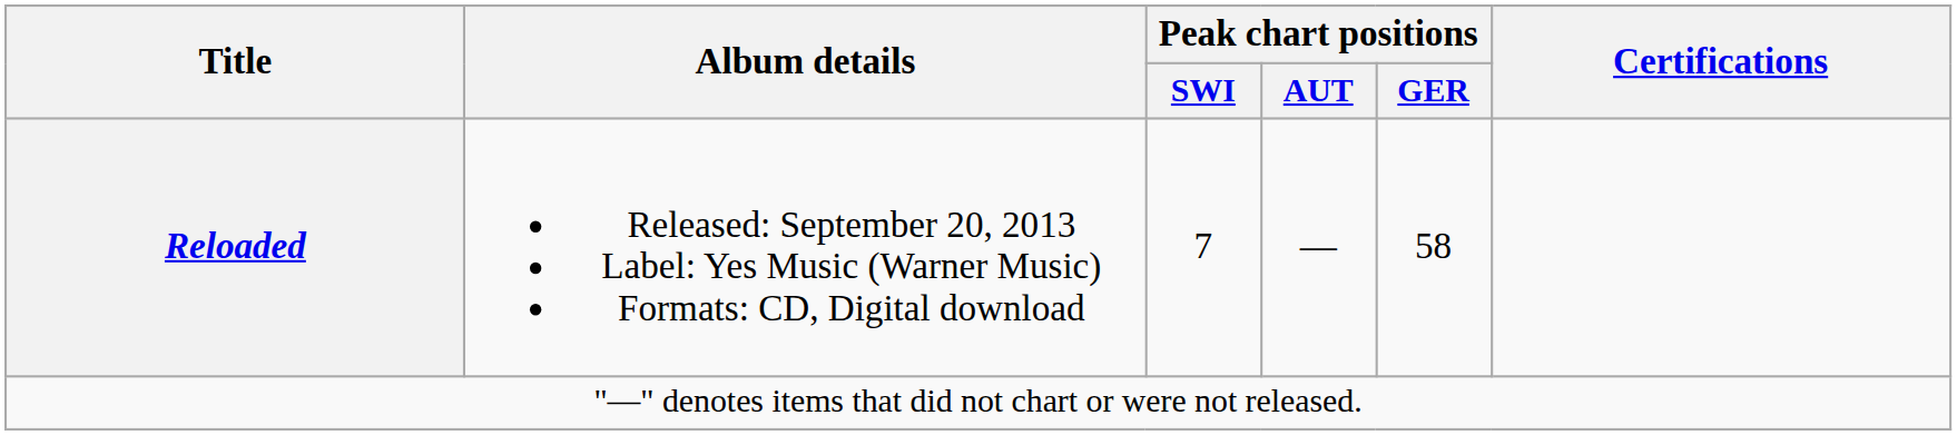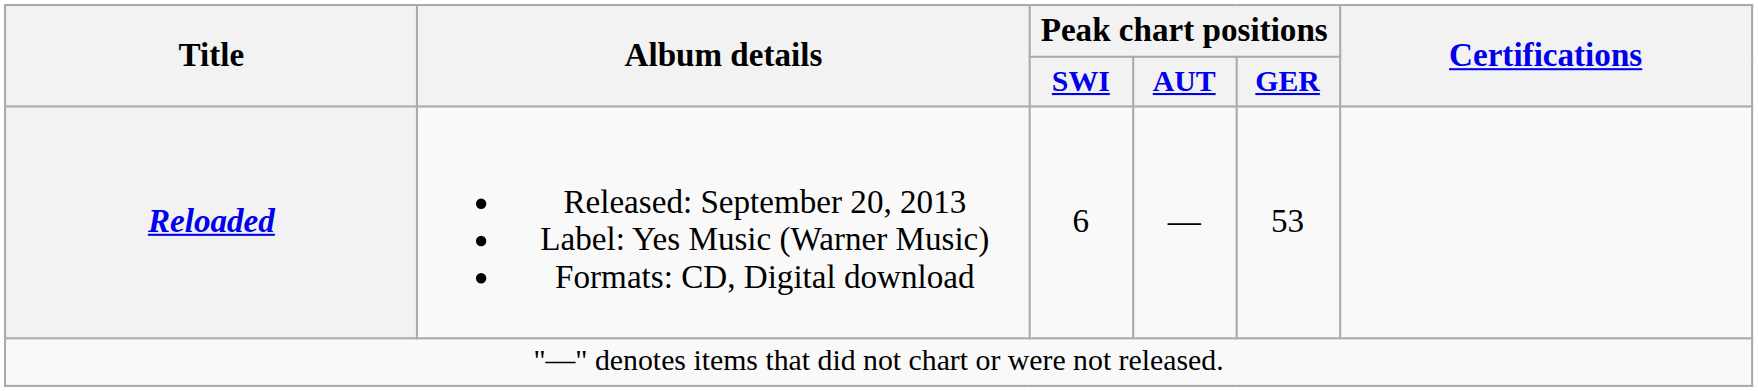 <table class="wikitable plainrowheaders" style="text-align:center;">
 <tr>
 <th scope="col" rowspan="2" style="width:12em;">Title</th>
 <th scope="col" rowspan="2" style="width:18em;">Album details</th>
 <th scope="col" colspan="3">Peak chart positions</th>
 <th scope="col" rowspan="2" style="width:12em;"><a href='#'>Certifications</a></th>
 </tr>
 <tr>
 <th scope="col" style="width:3em;font-size:90%;"><a href='#'>SWI</a><br></th>
 <th scope="col" style="width:3em;font-size:90%;"><a href='#'>AUT</a><br></th>
 <th scope="col" style="width:3em;font-size:90%;"><a href='#'>GER</a><br></th>
 </tr>
 <tr>
 <th scope="row"><em><a href='#'>Reloaded</a></em></th>
 <td><br><ul><li>Released: September 20, 2013</li><li>Label: Yes Music (Warner Music)</li><li>Formats: CD, Digital download</li></ul></td>
-<td>7</td>
+<td>6</td>
 <td>—</td>
-<td>58</td>
+<td>53</td>
 <td></td>
 </tr>
 <tr>
 <td colspan="14" style="text-align:center; font-size:90%;">"—" denotes items that did not chart or were not released.</td>
 </tr>
 </table>
